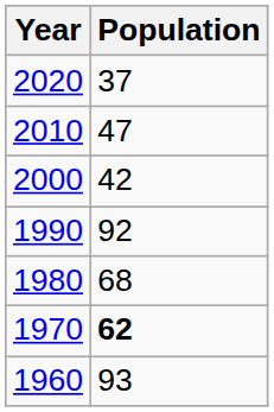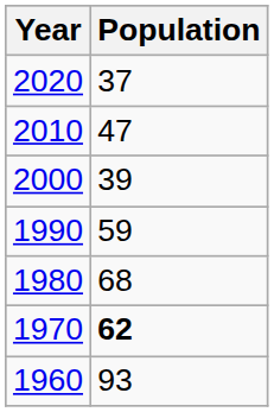 <table class="wikitable">
 <tr>
 <th>Year</th>
 <th>Population</th>
 </tr>
 <tr>
 <td><a href='#'>2020</a></td>
 <td>37</td>
 </tr>
 <tr>
 <td><a href='#'>2010</a></td>
 <td>47</td>
 </tr>
 <tr>
 <td><a href='#'>2000</a></td>
-<td>42</td>
+<td>39</td>
 </tr>
 <tr>
 <td><a href='#'>1990</a></td>
-<td>92</td>
+<td>59</td>
 </tr>
 <tr>
 <td><a href='#'>1980</a></td>
 <td>68</td>
 </tr>
 <tr>
 <td><a href='#'>1970</a></td>
 <td><strong>62</strong></td>
 </tr>
 <tr>
 <td><a href='#'>1960</a></td>
 <td>93</td>
 </tr>
 </table>
